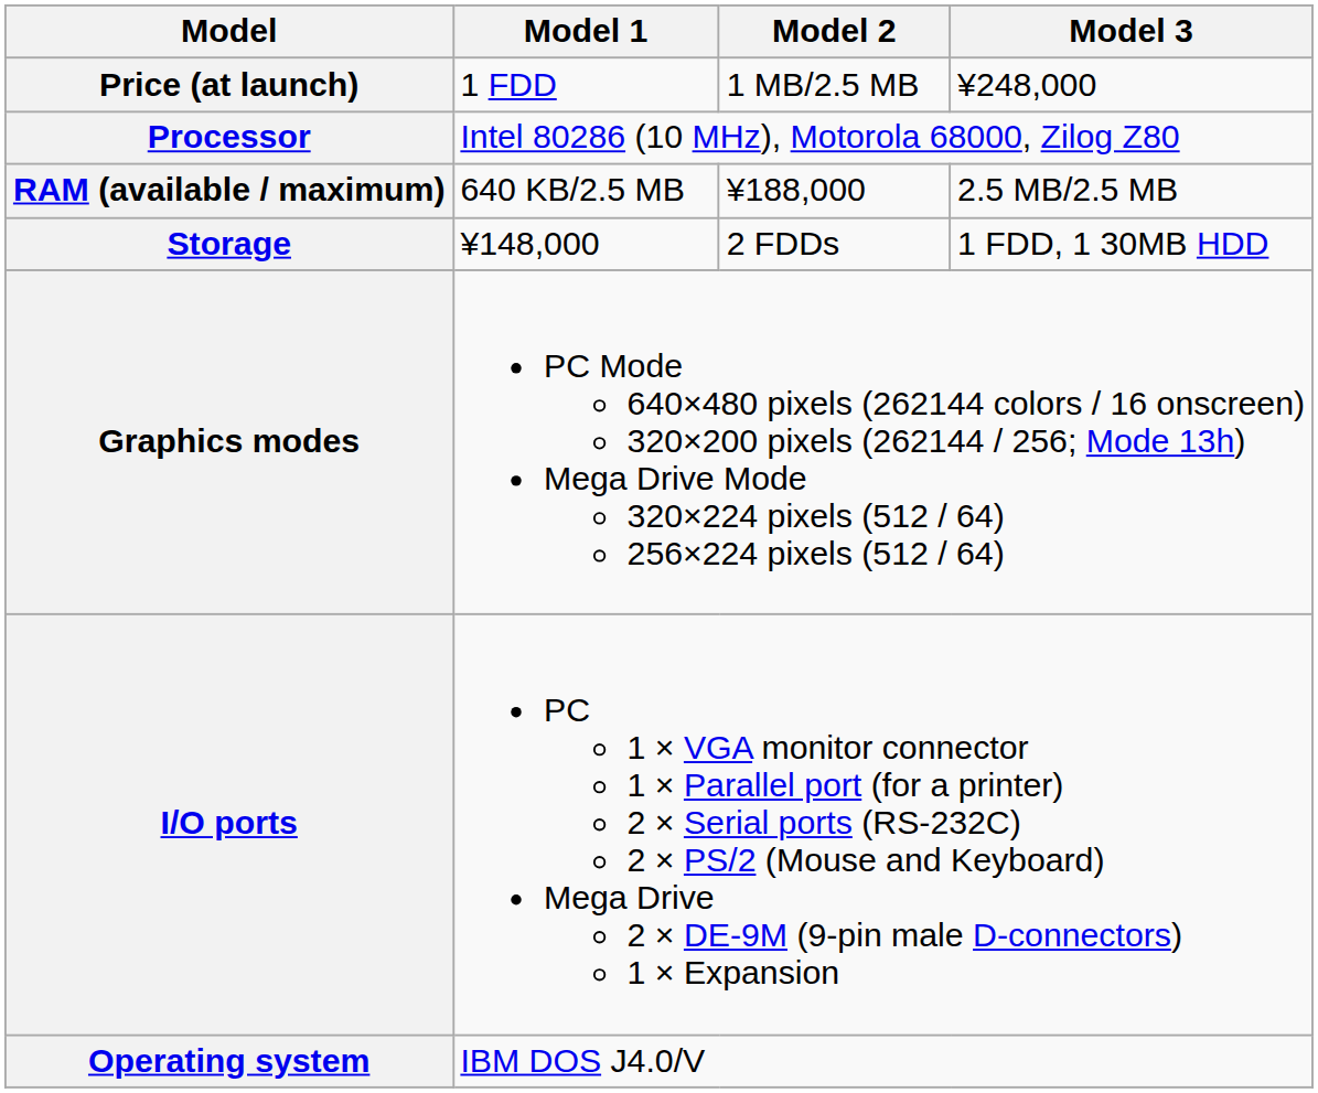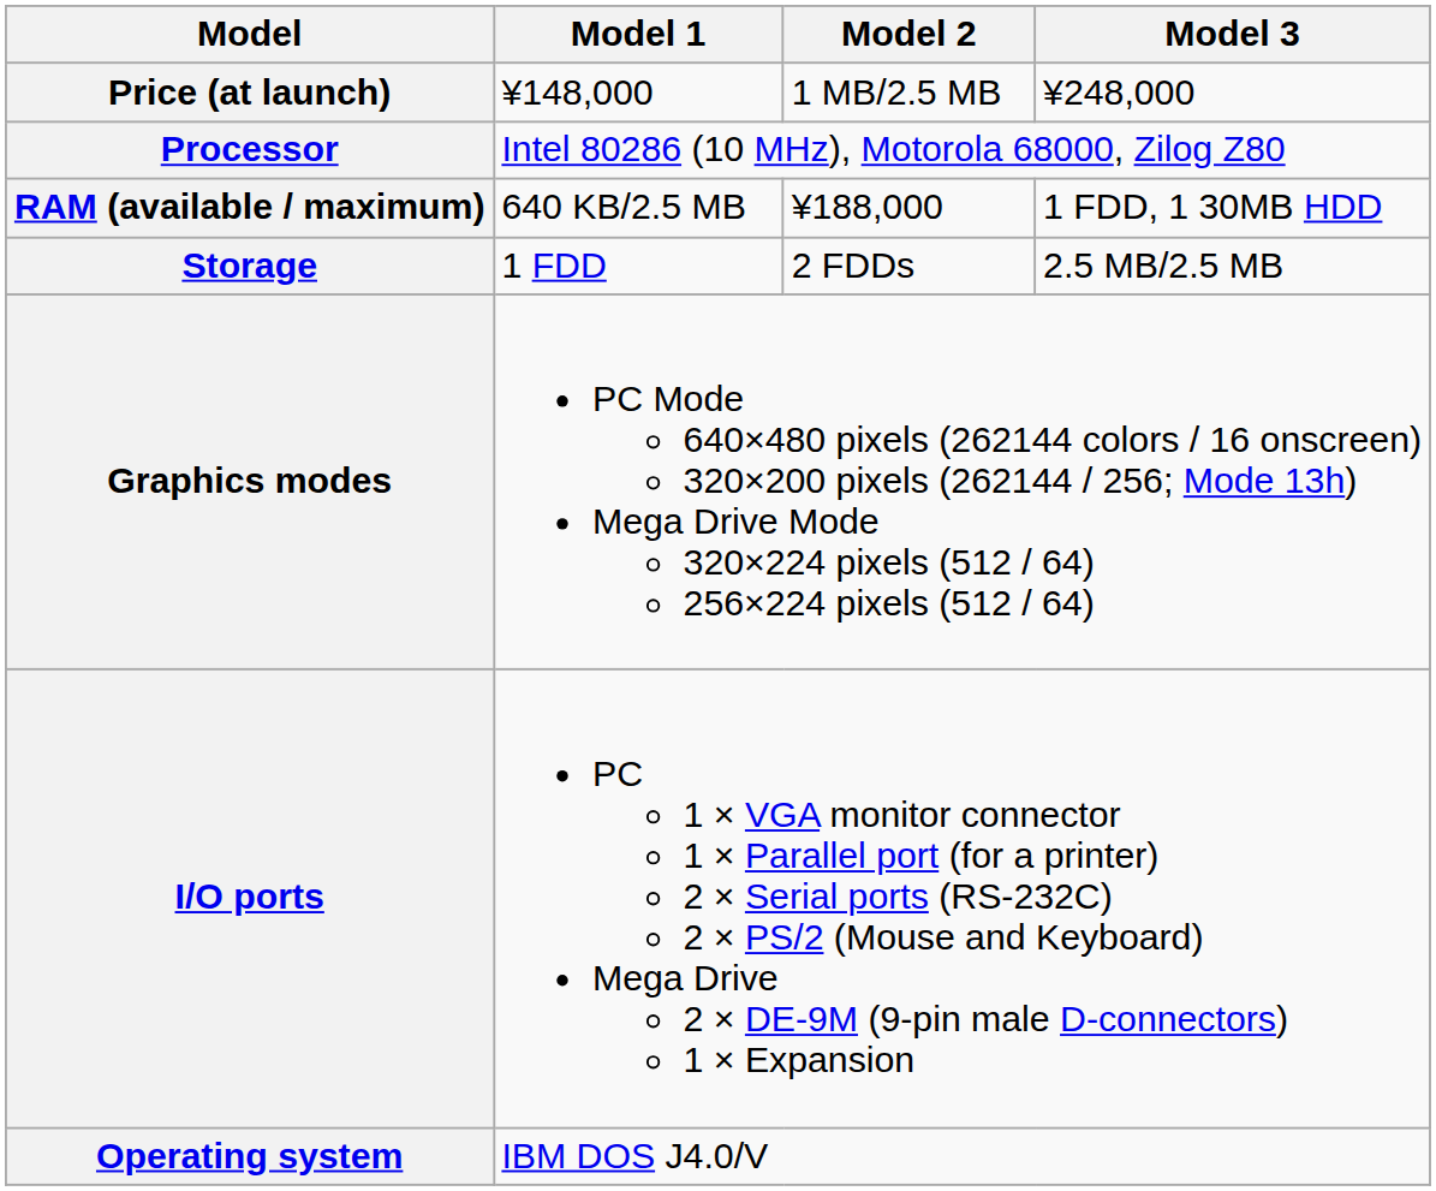 <table class="wikitable">
 <tr>
 <th>Model</th>
 <th>Model 1</th>
 <th>Model 2</th>
 <th>Model 3</th>
 </tr>
 <tr>
 <th>Price (at launch)</th>
-<td>1 <a href='#'>FDD</a></td>
+<td>¥148,000</td>
 <td>1 MB/2.5 MB</td>
 <td>¥248,000</td>
 </tr>
 <tr>
 <th><a href='#'>Processor</a></th>
 <td colspan=3><a href='#'>Intel 80286</a> (10 <a href='#'>MHz</a>), <a href='#'>Motorola 68000</a>, <a href='#'>Zilog Z80</a></td>
 </tr>
 <tr>
 <th><a href='#'>RAM</a> (available / maximum)</th>
 <td>640 KB/2.5 MB</td>
 <td>¥188,000</td>
-<td>2.5 MB/2.5 MB</td>
+<td>1 FDD, 1 30MB <a href='#'>HDD</a></td>
 </tr>
 <tr>
 <th><a href='#'>Storage</a></th>
-<td>¥148,000</td>
+<td>1 <a href='#'>FDD</a></td>
 <td>2 FDDs</td>
-<td>1 FDD, 1 30MB <a href='#'>HDD</a></td>
+<td>2.5 MB/2.5 MB</td>
 </tr>
 <tr>
 <th>Graphics modes</th>
 <td colspan=3><br><ul><li>PC Mode<ul><li>640×480 pixels (262144 colors / 16 onscreen)</li><li>320×200 pixels (262144 / 256; <a href='#'>Mode 13h</a>)</li></ul></li><li>Mega Drive Mode<ul><li>320×224 pixels (512 / 64)</li><li>256×224 pixels (512 / 64)</li></ul></li></ul></td>
 </tr>
 <tr>
 <th><a href='#'>I/O ports</a></th>
 <td colspan=3><br><ul><li>PC<ul><li>1 × <a href='#'>VGA</a> monitor connector</li><li>1 × <a href='#'>Parallel port</a> (for a printer)</li><li>2 × <a href='#'>Serial ports</a> (RS-232C)</li><li>2 × <a href='#'>PS/2</a> (Mouse and Keyboard)</li></ul></li><li>Mega Drive<ul><li>2 × <a href='#'>DE-9M</a> (9-pin male <a href='#'>D-connectors</a>)</li><li>1 × Expansion</li></ul></li></ul></td>
 </tr>
 <tr>
 <th><a href='#'>Operating system</a></th>
 <td colspan=3><a href='#'>IBM DOS</a> J4.0/V</td>
 </tr>
 </table>
